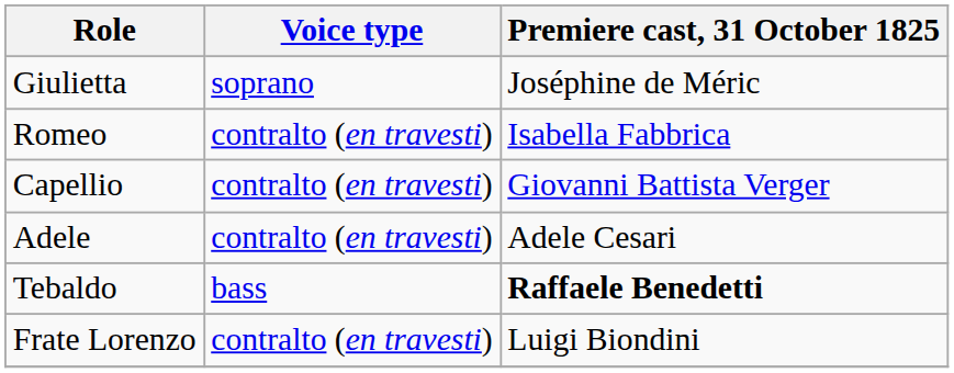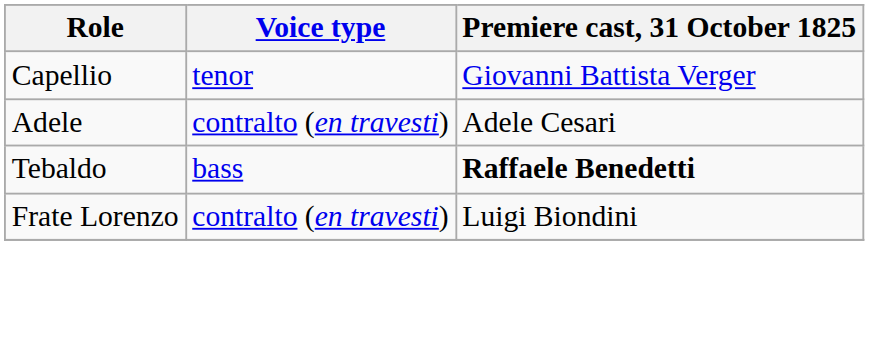 <table class="wikitable">
 <tr>
 <th>Role</th>
 <th><a href='#'>Voice type</a></th>
 <th>Premiere cast, 31 October 1825</th>
 </tr>
 <tr>
-<td>Giulietta</td>
-<td><a href='#'>soprano</a></td>
-<td>Joséphine de Méric</td>
-</tr>
-<tr>
-<td>Romeo</td>
-<td><a href='#'>contralto</a> (<em><a href='#'>en travesti</a></em>)</td>
-<td><a href='#'>Isabella Fabbrica</a></td>
-</tr>
-<tr>
 <td>Capellio</td>
-<td><a href='#'>contralto</a> (<em><a href='#'>en travesti</a></em>)</td>
+<td><a href='#'>tenor</a></td>
 <td><a href='#'>Giovanni Battista Verger</a></td>
 </tr>
 <tr>
 <td>Adele</td>
 <td><a href='#'>contralto</a> (<em><a href='#'>en travesti</a></em>)</td>
 <td>Adele Cesari</td>
 </tr>
 <tr>
 <td>Tebaldo</td>
 <td><a href='#'>bass</a></td>
 <td><strong>Raffaele Benedetti</strong></td>
 </tr>
 <tr>
 <td>Frate Lorenzo</td>
 <td><a href='#'>contralto</a> (<em><a href='#'>en travesti</a></em>)</td>
 <td>Luigi Biondini</td>
 </tr>
 <tr>
 </tr>
 </table>
